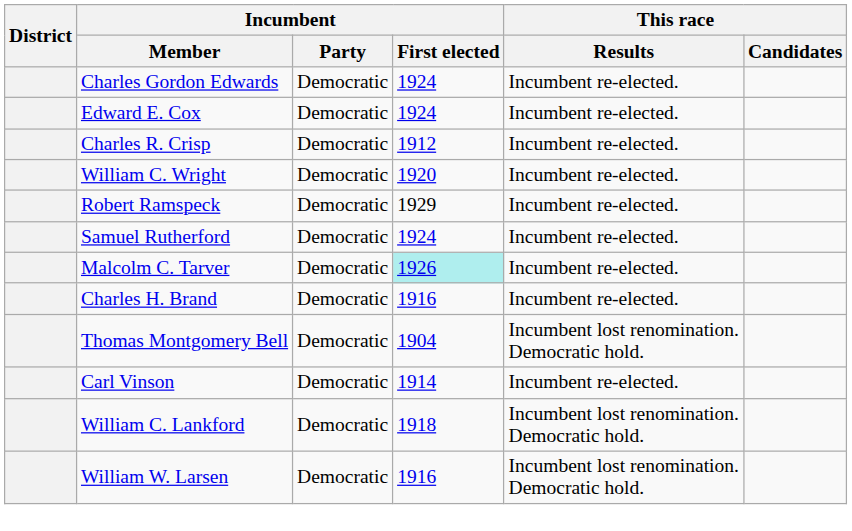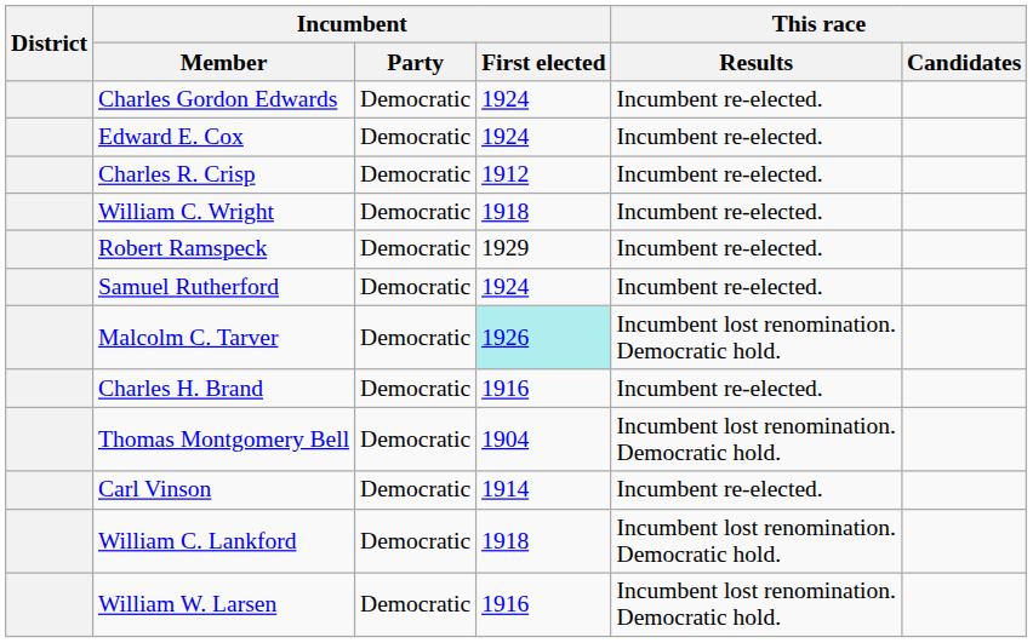 <table class=wikitable>
 <tr>
 <th rowspan=2>District</th>
 <th colspan=3>Incumbent</th>
 <th colspan=2>This race</th>
 </tr>
 <tr>
 <th>Member</th>
 <th>Party</th>
 <th>First elected</th>
 <th>Results</th>
 <th>Candidates</th>
 </tr>
 <tr>
 <th></th>
 <td><a href='#'>Charles Gordon Edwards</a></td>
 <td>Democratic</td>
 <td><a href='#'>1924</a></td>
 <td>Incumbent re-elected.</td>
 <td nowrap></td>
 </tr>
 <tr>
 <th></th>
 <td><a href='#'>Edward E. Cox</a></td>
 <td>Democratic</td>
 <td><a href='#'>1924</a></td>
 <td>Incumbent re-elected.</td>
 <td nowrap></td>
 </tr>
 <tr>
 <th></th>
 <td><a href='#'>Charles R. Crisp</a></td>
 <td>Democratic</td>
 <td><a href='#'>1912</a></td>
 <td>Incumbent re-elected.</td>
 <td nowrap></td>
 </tr>
 <tr>
 <th></th>
 <td><a href='#'>William C. Wright</a></td>
 <td>Democratic</td>
-<td><a href='#'>1920</a></td>
+<td><a href='#'>1918</a></td>
 <td>Incumbent re-elected.</td>
 <td nowrap></td>
 </tr>
 <tr>
 <th></th>
 <td><a href='#'>Robert Ramspeck</a></td>
 <td>Democratic</td>
 <td>1929</td>
 <td>Incumbent re-elected.</td>
 <td nowrap></td>
 </tr>
 <tr>
 <th></th>
 <td><a href='#'>Samuel Rutherford</a></td>
 <td>Democratic</td>
 <td><a href='#'>1924</a></td>
 <td>Incumbent re-elected.</td>
 <td nowrap></td>
 </tr>
 <tr>
 <th></th>
 <td><a href='#'>Malcolm C. Tarver</a></td>
 <td>Democratic</td>
 <td style="background: paleturquoise;"><a href='#'>1926</a></td>
-<td>Incumbent re-elected.</td>
+<td>Incumbent lost renomination.<br>Democratic hold.</td>
 <td nowrap></td>
 </tr>
 <tr>
 <th></th>
 <td><a href='#'>Charles H. Brand</a></td>
 <td>Democratic</td>
 <td><a href='#'>1916</a></td>
 <td>Incumbent re-elected.</td>
 <td nowrap></td>
 </tr>
 <tr>
 <th></th>
 <td><a href='#'>Thomas Montgomery Bell</a></td>
 <td>Democratic</td>
 <td><a href='#'>1904</a></td>
 <td>Incumbent lost renomination.<br>Democratic hold.</td>
 <td nowrap></td>
 </tr>
 <tr>
 <th></th>
 <td><a href='#'>Carl Vinson</a></td>
 <td>Democratic</td>
 <td><a href='#'>1914</a></td>
 <td>Incumbent re-elected.</td>
 <td nowrap></td>
 </tr>
 <tr>
 <th></th>
 <td><a href='#'>William C. Lankford</a></td>
 <td>Democratic</td>
 <td><a href='#'>1918</a></td>
 <td>Incumbent lost renomination.<br>Democratic hold.</td>
 <td nowrap></td>
 </tr>
 <tr>
 <th></th>
 <td><a href='#'>William W. Larsen</a></td>
 <td>Democratic</td>
 <td><a href='#'>1916</a></td>
 <td>Incumbent lost renomination.<br>Democratic hold.</td>
 <td nowrap></td>
 </tr>
 </table>
